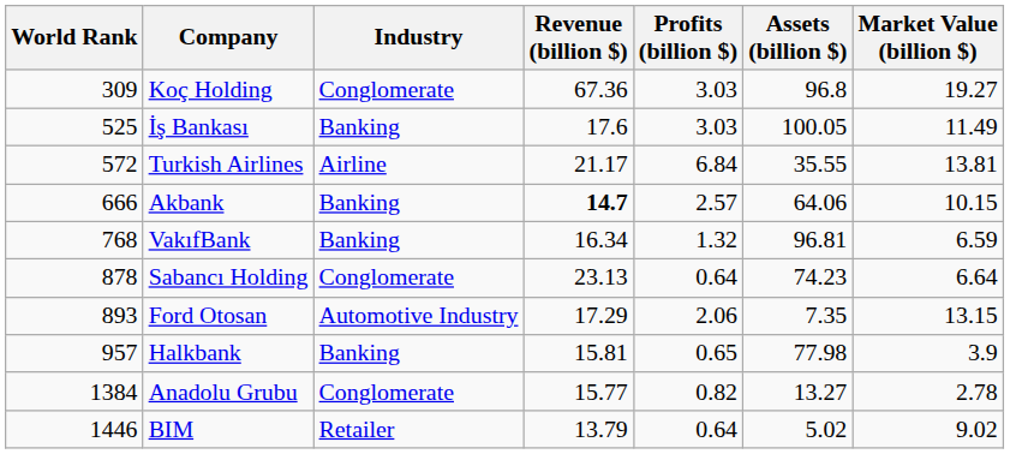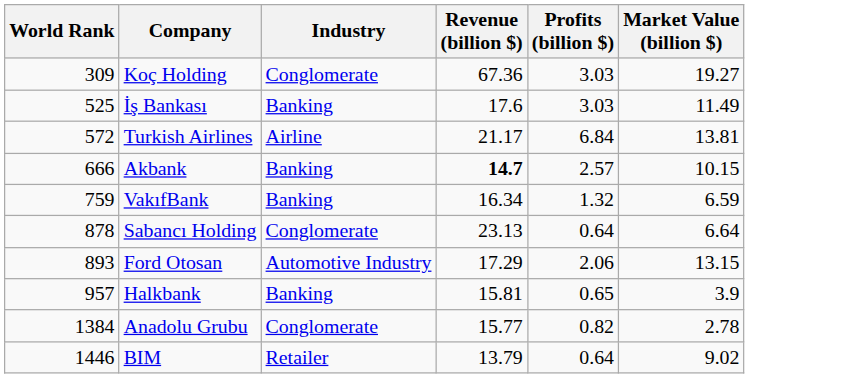 <table class="wikitable sortable">
 <tr style="background:#efefef;">
 <th>World Rank</th>
 <th>Company</th>
 <th class="unsortable">Industry</th>
 <th>Revenue <br> (billion $)</th>
 <th>Profits <br> (billion $)</th>
-<th>Assets <br> (billion $)</th>
 <th>Market Value <br> (billion $)</th>
 </tr>
 <tr style="text-align:right;">
 <td>309</td>
 <td style="text-align:left;"><a href='#'>Koç Holding</a></td>
 <td style="text-align:left;"><a href='#'>Conglomerate</a></td>
 <td>67.36</td>
 <td>3.03</td>
-<td>96.8</td>
 <td>19.27</td>
 </tr>
 <tr style="text-align:right;">
 <td>525</td>
 <td style="text-align:left;"><a href='#'>İş Bankası</a></td>
 <td style="text-align:left;"><a href='#'>Banking</a></td>
 <td>17.6</td>
 <td>3.03</td>
-<td>100.05</td>
 <td>11.49</td>
 </tr>
 <tr style="text-align:right;">
 <td>572</td>
 <td style="text-align:left;"><a href='#'>Turkish Airlines</a></td>
 <td style="text-align:left;"><a href='#'>Airline</a></td>
 <td>21.17</td>
 <td>6.84</td>
-<td>35.55</td>
 <td>13.81</td>
 </tr>
 <tr style="text-align:right;">
 <td>666</td>
 <td style="text-align:left;"><a href='#'>Akbank</a></td>
 <td style="text-align:left;"><a href='#'>Banking</a></td>
 <td><strong>14.7</strong></td>
 <td>2.57</td>
-<td>64.06</td>
 <td>10.15</td>
 </tr>
 <tr style="text-align:right;">
-<td>768</td>
+<td>759</td>
 <td style="text-align:left;"><a href='#'>VakıfBank</a></td>
 <td style="text-align:left;"><a href='#'>Banking</a></td>
 <td>16.34</td>
 <td>1.32</td>
-<td>96.81</td>
 <td>6.59</td>
 </tr>
 <tr style="text-align:right;">
 <td>878</td>
 <td style="text-align:left;"><a href='#'>Sabancı Holding</a></td>
 <td style="text-align:left;"><a href='#'>Conglomerate</a></td>
 <td>23.13</td>
 <td>0.64</td>
-<td>74.23</td>
 <td>6.64</td>
 </tr>
 <tr style="text-align:right;">
 <td>893</td>
 <td style="text-align:left;"><a href='#'>Ford Otosan</a></td>
 <td style="text-align:left;"><a href='#'>Automotive Industry</a></td>
 <td>17.29</td>
 <td>2.06</td>
-<td>7.35</td>
 <td>13.15</td>
 </tr>
 <tr style="text-align:right;">
 <td>957</td>
 <td style="text-align:left;"><a href='#'>Halkbank</a></td>
 <td style="text-align:left;"><a href='#'>Banking</a></td>
 <td>15.81</td>
 <td>0.65</td>
-<td>77.98</td>
 <td>3.9</td>
 </tr>
 <tr style="text-align:right;">
 <td>1384</td>
 <td style="text-align:left;"><a href='#'>Anadolu Grubu</a></td>
 <td style="text-align:left;"><a href='#'>Conglomerate</a></td>
 <td>15.77</td>
 <td>0.82</td>
-<td>13.27</td>
 <td>2.78</td>
 </tr>
 <tr style="text-align:right;">
 <td>1446</td>
 <td style="text-align:left;"><a href='#'>BIM</a></td>
 <td style="text-align:left;"><a href='#'>Retailer</a></td>
 <td>13.79</td>
 <td>0.64</td>
-<td>5.02</td>
 <td>9.02</td>
 </tr>
 </table>
